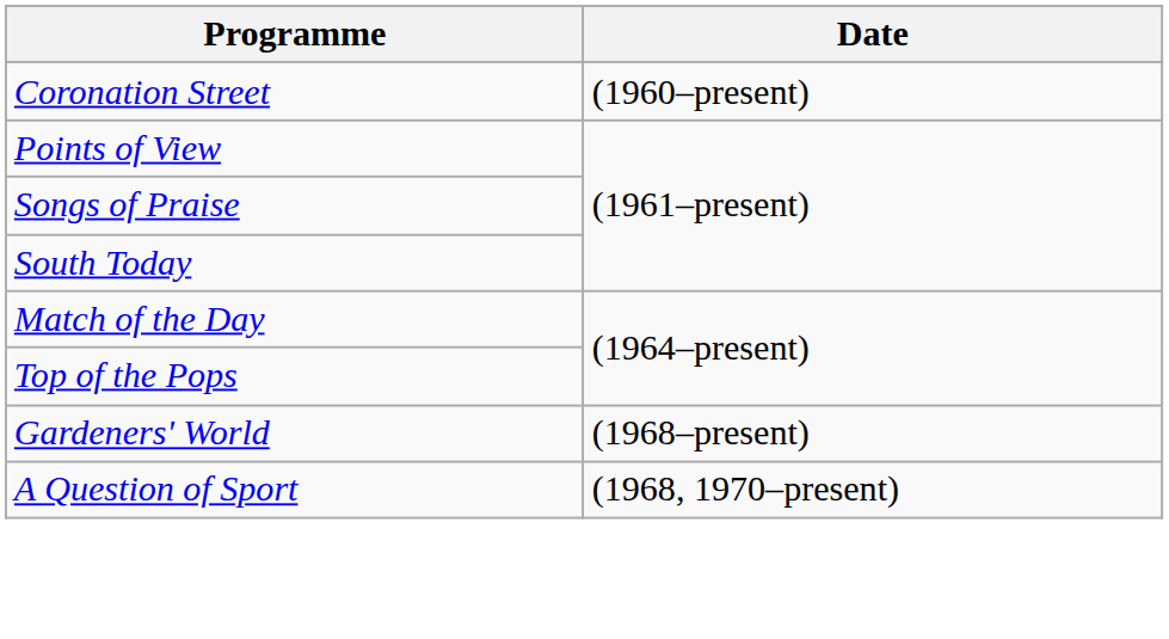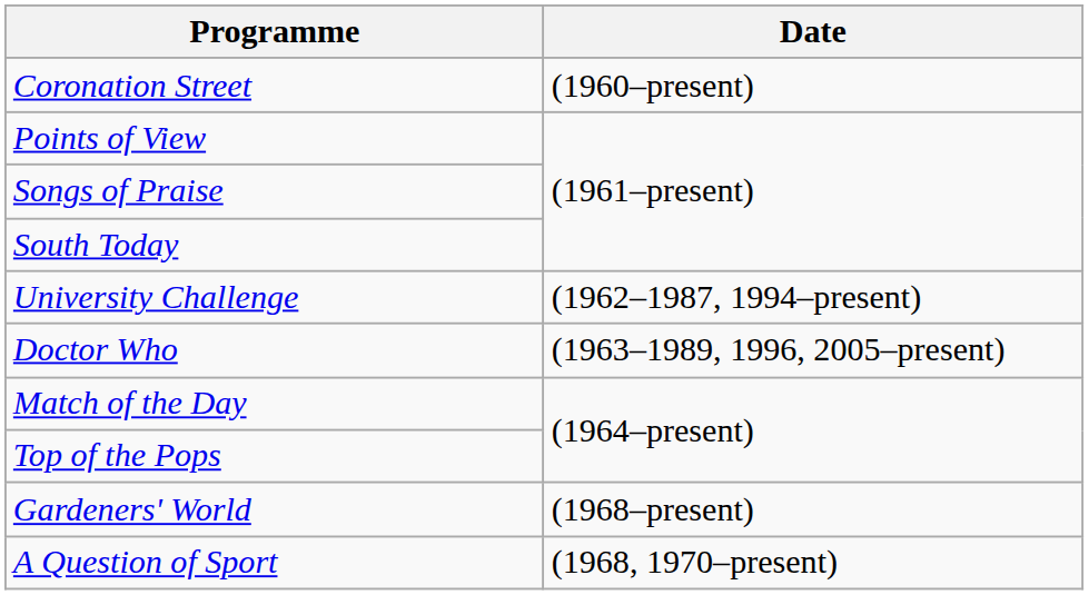 <table class="wikitable">
 <tr>
 <th width=250>Programme</th>
 <th width=250>Date</th>
 </tr>
 <tr>
 <td><em><a href='#'>Coronation Street</a></em></td>
 <td>(1960–present)</td>
 </tr>
 <tr>
 <td><em><a href='#'>Points of View</a></em></td>
 <td rowspan="3">(1961–present)</td>
 </tr>
 <tr>
 <td><em><a href='#'>Songs of Praise</a></em></td>
 </tr>
 <tr>
 <td><em><a href='#'>South Today</a></em></td>
 </tr>
 <tr>
+<td><em><a href='#'>University Challenge</a></em></td>
+<td>(1962–1987, 1994–present)</td>
+</tr>
+<tr>
+<td><em><a href='#'>Doctor Who</a></em></td>
+<td>(1963–1989, 1996, 2005–present)</td>
+</tr>
+<tr>
 <td><em><a href='#'>Match of the Day</a></em></td>
 <td rowspan="2">(1964–present)</td>
 </tr>
 <tr>
 <td><em><a href='#'>Top of the Pops</a></em></td>
 </tr>
 <tr>
 <td><em><a href='#'>Gardeners' World</a></em></td>
 <td>(1968–present)</td>
 </tr>
 <tr>
 <td><em><a href='#'>A Question of Sport</a></em></td>
 <td>(1968, 1970–present)</td>
 </tr>
 </table>
